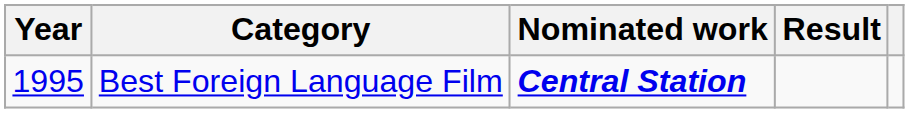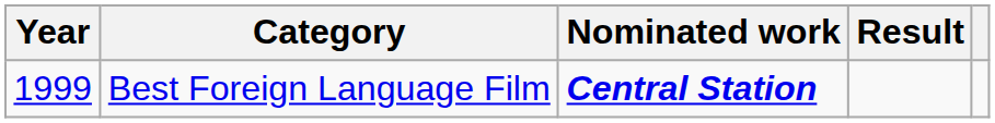 <table class="wikitable sortable">
 <tr>
 <th>Year</th>
 <th>Category</th>
 <th>Nominated work</th>
 <th>Result</th>
 <th class="unsortable"></th>
 </tr>
 <tr>
-<td><a href='#'>1995</a></td>
+<td><a href='#'>1999</a></td>
 <td><a href='#'>Best Foreign Language Film</a></td>
 <td><strong><em><a href='#'>Central Station</a></em></strong></td>
 <td></td>
 <td></td>
 </tr>
 </table>
